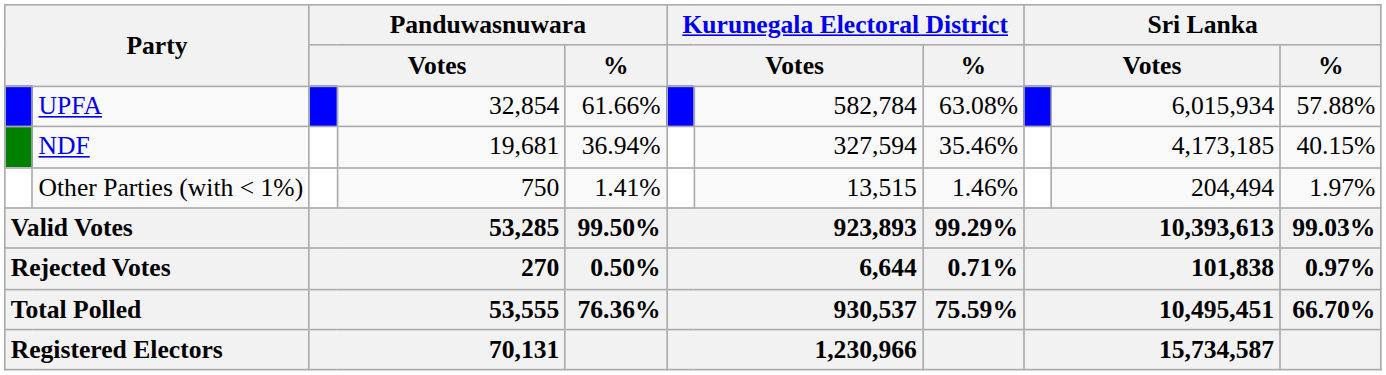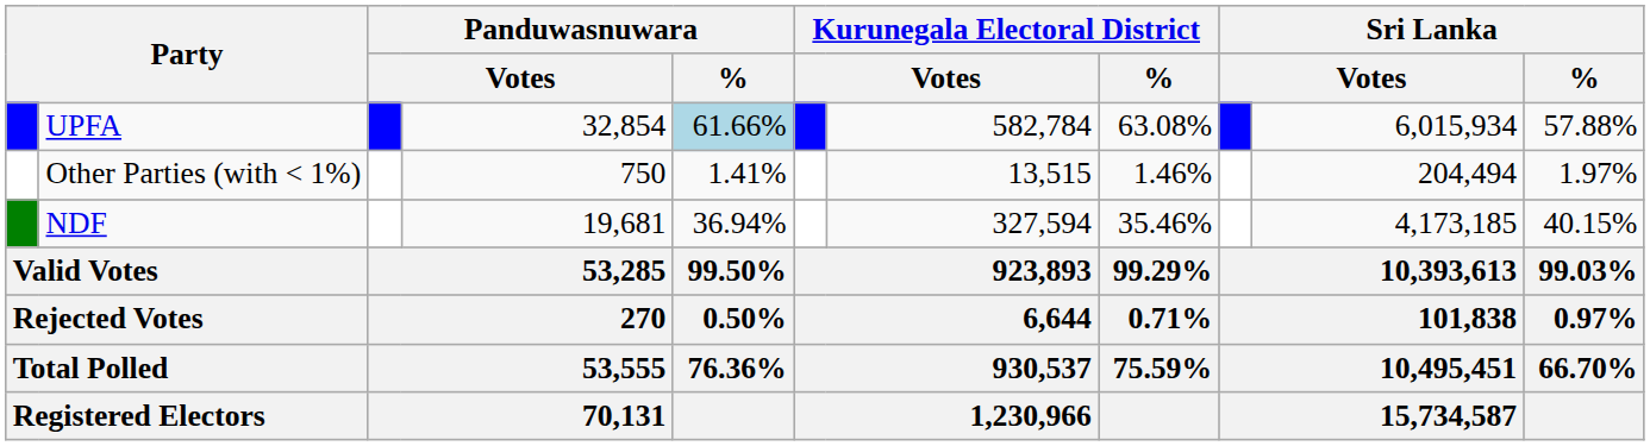 <table class="wikitable">
 <tr>
 <th colspan="2" width="144px"rowspan="2">Party</th>
 <th colspan="3" width="216px">Panduwasnuwara</th>
 <th colspan="3" width="216px"><a href='#'>Kurunegala Electoral District</a></th>
 <th colspan="3" width="216px">Sri Lanka</th>
 </tr>
 <tr>
 <th colspan="2" width="144px">Votes</th>
 <th>%</th>
 <th colspan="2" width="144px">Votes</th>
 <th>%</th>
 <th colspan="2" width="144px">Votes</th>
 <th>%</th>
 </tr>
 <tr>
 <td style="background-color:blue;" width="10px"></td>
 <td style="text-align:left;"><a href='#'>UPFA</a></td>
 <td style="background-color:blue;" width="10px"></td>
 <td style="text-align:right;">32,854</td>
-<td style="text-align:right;">61.66%</td>
+<td style="background: lightblue; text-align:right;">61.66%</td>
 <td style="background-color:blue;" width="10px"></td>
 <td style="text-align:right;">582,784</td>
 <td style="text-align:right;">63.08%</td>
 <td style="background-color:blue;" width="10px"></td>
 <td style="text-align:right;">6,015,934</td>
 <td style="text-align:right;">57.88%</td>
+</tr>
+<tr>
+<td style="background-color:white;" width="10px"></td>
+<td style="text-align:left;">Other Parties (with < 1%)</td>
+<td style="background-color:white;" width="10px"></td>
+<td style="text-align:right;">750</td>
+<td style="text-align:right;">1.41%</td>
+<td style="background-color:white;" width="10px"></td>
+<td style="text-align:right;">13,515</td>
+<td style="text-align:right;">1.46%</td>
+<td style="background-color:white;" width="10px"></td>
+<td style="text-align:right;">204,494</td>
+<td style="text-align:right;">1.97%</td>
 </tr>
 <tr>
 <td style="background-color:green;" width="10px"></td>
 <td style="text-align:left;"><a href='#'>NDF</a></td>
 <td style="background-color:white;" width="10px"></td>
 <td style="text-align:right;">19,681</td>
 <td style="text-align:right;">36.94%</td>
 <td style="background-color:white;" width="10px"></td>
 <td style="text-align:right;">327,594</td>
 <td style="text-align:right;">35.46%</td>
 <td style="background-color:white;" width="10px"></td>
 <td style="text-align:right;">4,173,185</td>
 <td style="text-align:right;">40.15%</td>
-</tr>
-<tr>
-<td style="background-color:white;" width="10px"></td>
-<td style="text-align:left;">Other Parties (with < 1%)</td>
-<td style="background-color:white;" width="10px"></td>
-<td style="text-align:right;">750</td>
-<td style="text-align:right;">1.41%</td>
-<td style="background-color:white;" width="10px"></td>
-<td style="text-align:right;">13,515</td>
-<td style="text-align:right;">1.46%</td>
-<td style="background-color:white;" width="10px"></td>
-<td style="text-align:right;">204,494</td>
-<td style="text-align:right;">1.97%</td>
 </tr>
 <tr>
 <th colspan="2" width="144px"style="text-align:left;">Valid Votes</th>
 <th style="text-align:right;"colspan="2" width="144px">53,285</th>
 <th style="text-align:right;">99.50%</th>
 <th style="text-align:right;"colspan="2" width="144px">923,893</th>
 <th style="text-align:right;">99.29%</th>
 <th style="text-align:right;"colspan="2" width="144px">10,393,613</th>
 <th style="text-align:right;">99.03%</th>
 </tr>
 <tr>
 <th colspan="2" width="144px"style="text-align:left;">Rejected Votes</th>
 <th style="text-align:right;"colspan="2" width="144px">270</th>
 <th style="text-align:right;">0.50%</th>
 <th style="text-align:right;"colspan="2" width="144px">6,644</th>
 <th style="text-align:right;">0.71%</th>
 <th style="text-align:right;"colspan="2" width="144px">101,838</th>
 <th style="text-align:right;">0.97%</th>
 </tr>
 <tr>
 <th colspan="2" width="144px"style="text-align:left;">Total Polled</th>
 <th style="text-align:right;"colspan="2" width="144px">53,555</th>
 <th style="text-align:right;">76.36%</th>
 <th style="text-align:right;"colspan="2" width="144px">930,537</th>
 <th style="text-align:right;">75.59%</th>
 <th style="text-align:right;"colspan="2" width="144px">10,495,451</th>
 <th style="text-align:right;">66.70%</th>
 </tr>
 <tr>
 <th colspan="2" width="144px"style="text-align:left;">Registered Electors</th>
 <th style="text-align:right;"colspan="2" width="144px">70,131</th>
 <th></th>
 <th style="text-align:right;"colspan="2" width="144px">1,230,966</th>
 <th></th>
 <th style="text-align:right;"colspan="2" width="144px">15,734,587</th>
 <th></th>
 </tr>
 </table>
